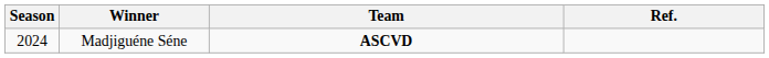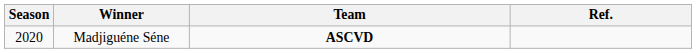 <table class="wikitable sortable" style="text-align:center;" width="800px">
 <tr>
 <th width="50">Season</th>
 <th width="150">Winner</th>
 <th>Team</th>
 <th>Ref.</th>
 </tr>
 <tr>
-<td>2024</td>
+<td>2020</td>
 <td>Madjiguéne Séne</td>
 <td><strong>ASCVD</strong></td>
 <td></td>
 </tr>
 </table>
